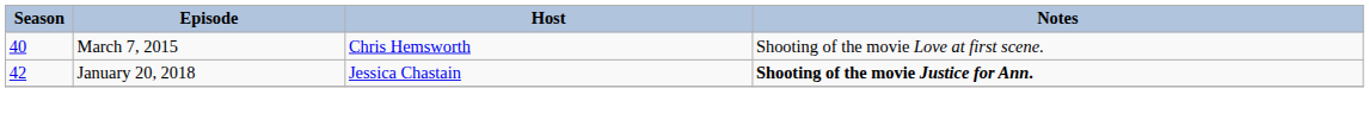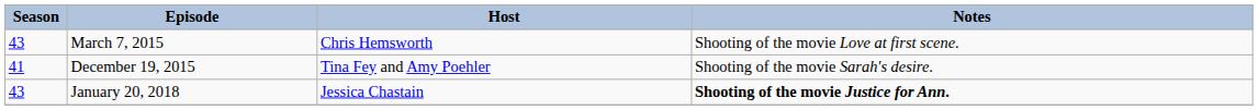 <table class="wikitable" style="width:100%;">
 <tr>
 <th style="background:#B0C4DE;" width="5%">Season</th>
 <th style="background:#B0C4DE;" width="20%">Episode</th>
 <th style="background:#B0C4DE;" width="30%">Host</th>
 <th style="background:#B0C4DE;" width="45%">Notes</th>
 </tr>
 <tr>
-<td><a href='#'>40</a></td>
+<td><a href='#'>43</a></td>
 <td>March 7, 2015</td>
 <td><a href='#'>Chris Hemsworth</a></td>
 <td>Shooting of the movie <em>Love at first scene</em>.</td>
 </tr>
 <tr>
-<td><a href='#'>42</a></td>
+<td><a href='#'>41</a></td>
+<td>December 19, 2015</td>
+<td><a href='#'>Tina Fey</a> and <a href='#'>Amy Poehler</a></td>
+<td>Shooting of the movie <em>Sarah's desire</em>.</td>
+</tr>
+<tr>
+<td><a href='#'>43</a></td>
 <td>January 20, 2018</td>
 <td><a href='#'>Jessica Chastain</a></td>
 <td><strong>Shooting of the movie <em>Justice for Ann</em>.</strong></td>
 </tr>
 <tr>
 </tr>
 </table>
